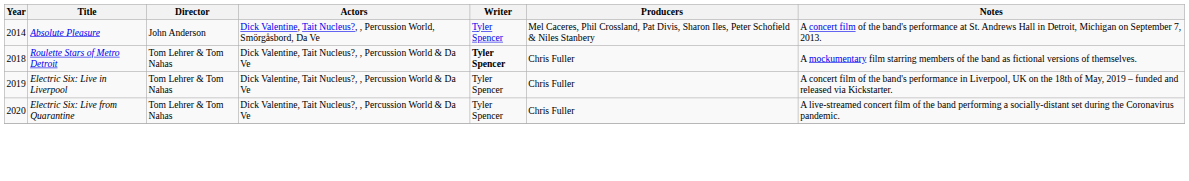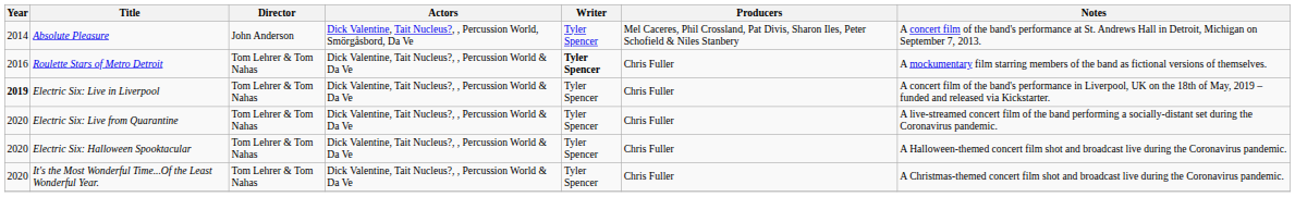 <table class="wikitable sortable">
 <tr>
 <th>Year</th>
 <th>Title</th>
 <th>Director</th>
 <th>Actors</th>
 <th>Writer</th>
 <th>Producers</th>
 <th>Notes</th>
 </tr>
 <tr>
 <td>2014</td>
 <td><em><a href='#'>Absolute Pleasure</a></em></td>
 <td>John Anderson</td>
 <td><a href='#'>Dick Valentine</a>, <a href='#'>Tait Nucleus?</a>, , Percussion World, Smörgåsbord, Da Ve</td>
 <td><a href='#'>Tyler Spencer</a></td>
 <td>Mel Caceres, Phil Crossland, Pat Divis, Sharon Iles, Peter Schofield & Niles Stanbery</td>
 <td>A <a href='#'>concert film</a> of the band's performance at St. Andrews Hall in Detroit, Michigan on September 7, 2013.</td>
 </tr>
 <tr>
-<td>2018</td>
+<td>2016</td>
 <td><em><a href='#'>Roulette Stars of Metro Detroit</a></em></td>
 <td>Tom Lehrer & Tom Nahas</td>
 <td>Dick Valentine, Tait Nucleus?, , Percussion World & Da Ve</td>
 <td><strong>Tyler Spencer</strong></td>
 <td>Chris Fuller</td>
 <td>A <a href='#'>mockumentary</a> film starring members of the band as fictional versions of themselves.</td>
 </tr>
 <tr>
-<td>2019</td>
+<td><strong>2019</strong></td>
 <td><em>Electric Six: Live in Liverpool</em></td>
 <td>Tom Lehrer & Tom Nahas</td>
 <td>Dick Valentine, Tait Nucleus?, , Percussion World & Da Ve</td>
 <td>Tyler Spencer</td>
 <td>Chris Fuller</td>
 <td>A concert film of the band's performance in Liverpool, UK on the 18th of May, 2019 – funded and released via Kickstarter.</td>
 </tr>
 <tr>
 <td>2020</td>
 <td><em>Electric Six: Live from Quarantine</em></td>
 <td>Tom Lehrer & Tom Nahas</td>
 <td>Dick Valentine, Tait Nucleus?, , Percussion World & Da Ve</td>
 <td>Tyler Spencer</td>
 <td>Chris Fuller</td>
 <td>A live-streamed concert film of the band performing a socially-distant set during the Coronavirus pandemic.</td>
 </tr>
 <tr>
+<td>2020</td>
+<td><em>Electric Six: Halloween Spooktacular</em></td>
+<td>Tom Lehrer & Tom Nahas</td>
+<td>Dick Valentine, Tait Nucleus?, , Percussion World & Da Ve</td>
+<td>Tyler Spencer</td>
+<td>Chris Fuller</td>
+<td>A Halloween-themed concert film shot and broadcast live during the Coronavirus pandemic.</td>
+</tr>
+<tr>
+<td>2020</td>
+<td><em>It's the Most Wonderful Time...Of the Least Wonderful Year.</em></td>
+<td>Tom Lehrer & Tom Nahas</td>
+<td>Dick Valentine, Tait Nucleus?, , Percussion World & Da Ve</td>
+<td>Tyler Spencer</td>
+<td>Chris Fuller</td>
+<td>A Christmas-themed concert film shot and broadcast live during the Coronavirus pandemic.</td>
+</tr>
+<tr>
 </tr>
 </table>
